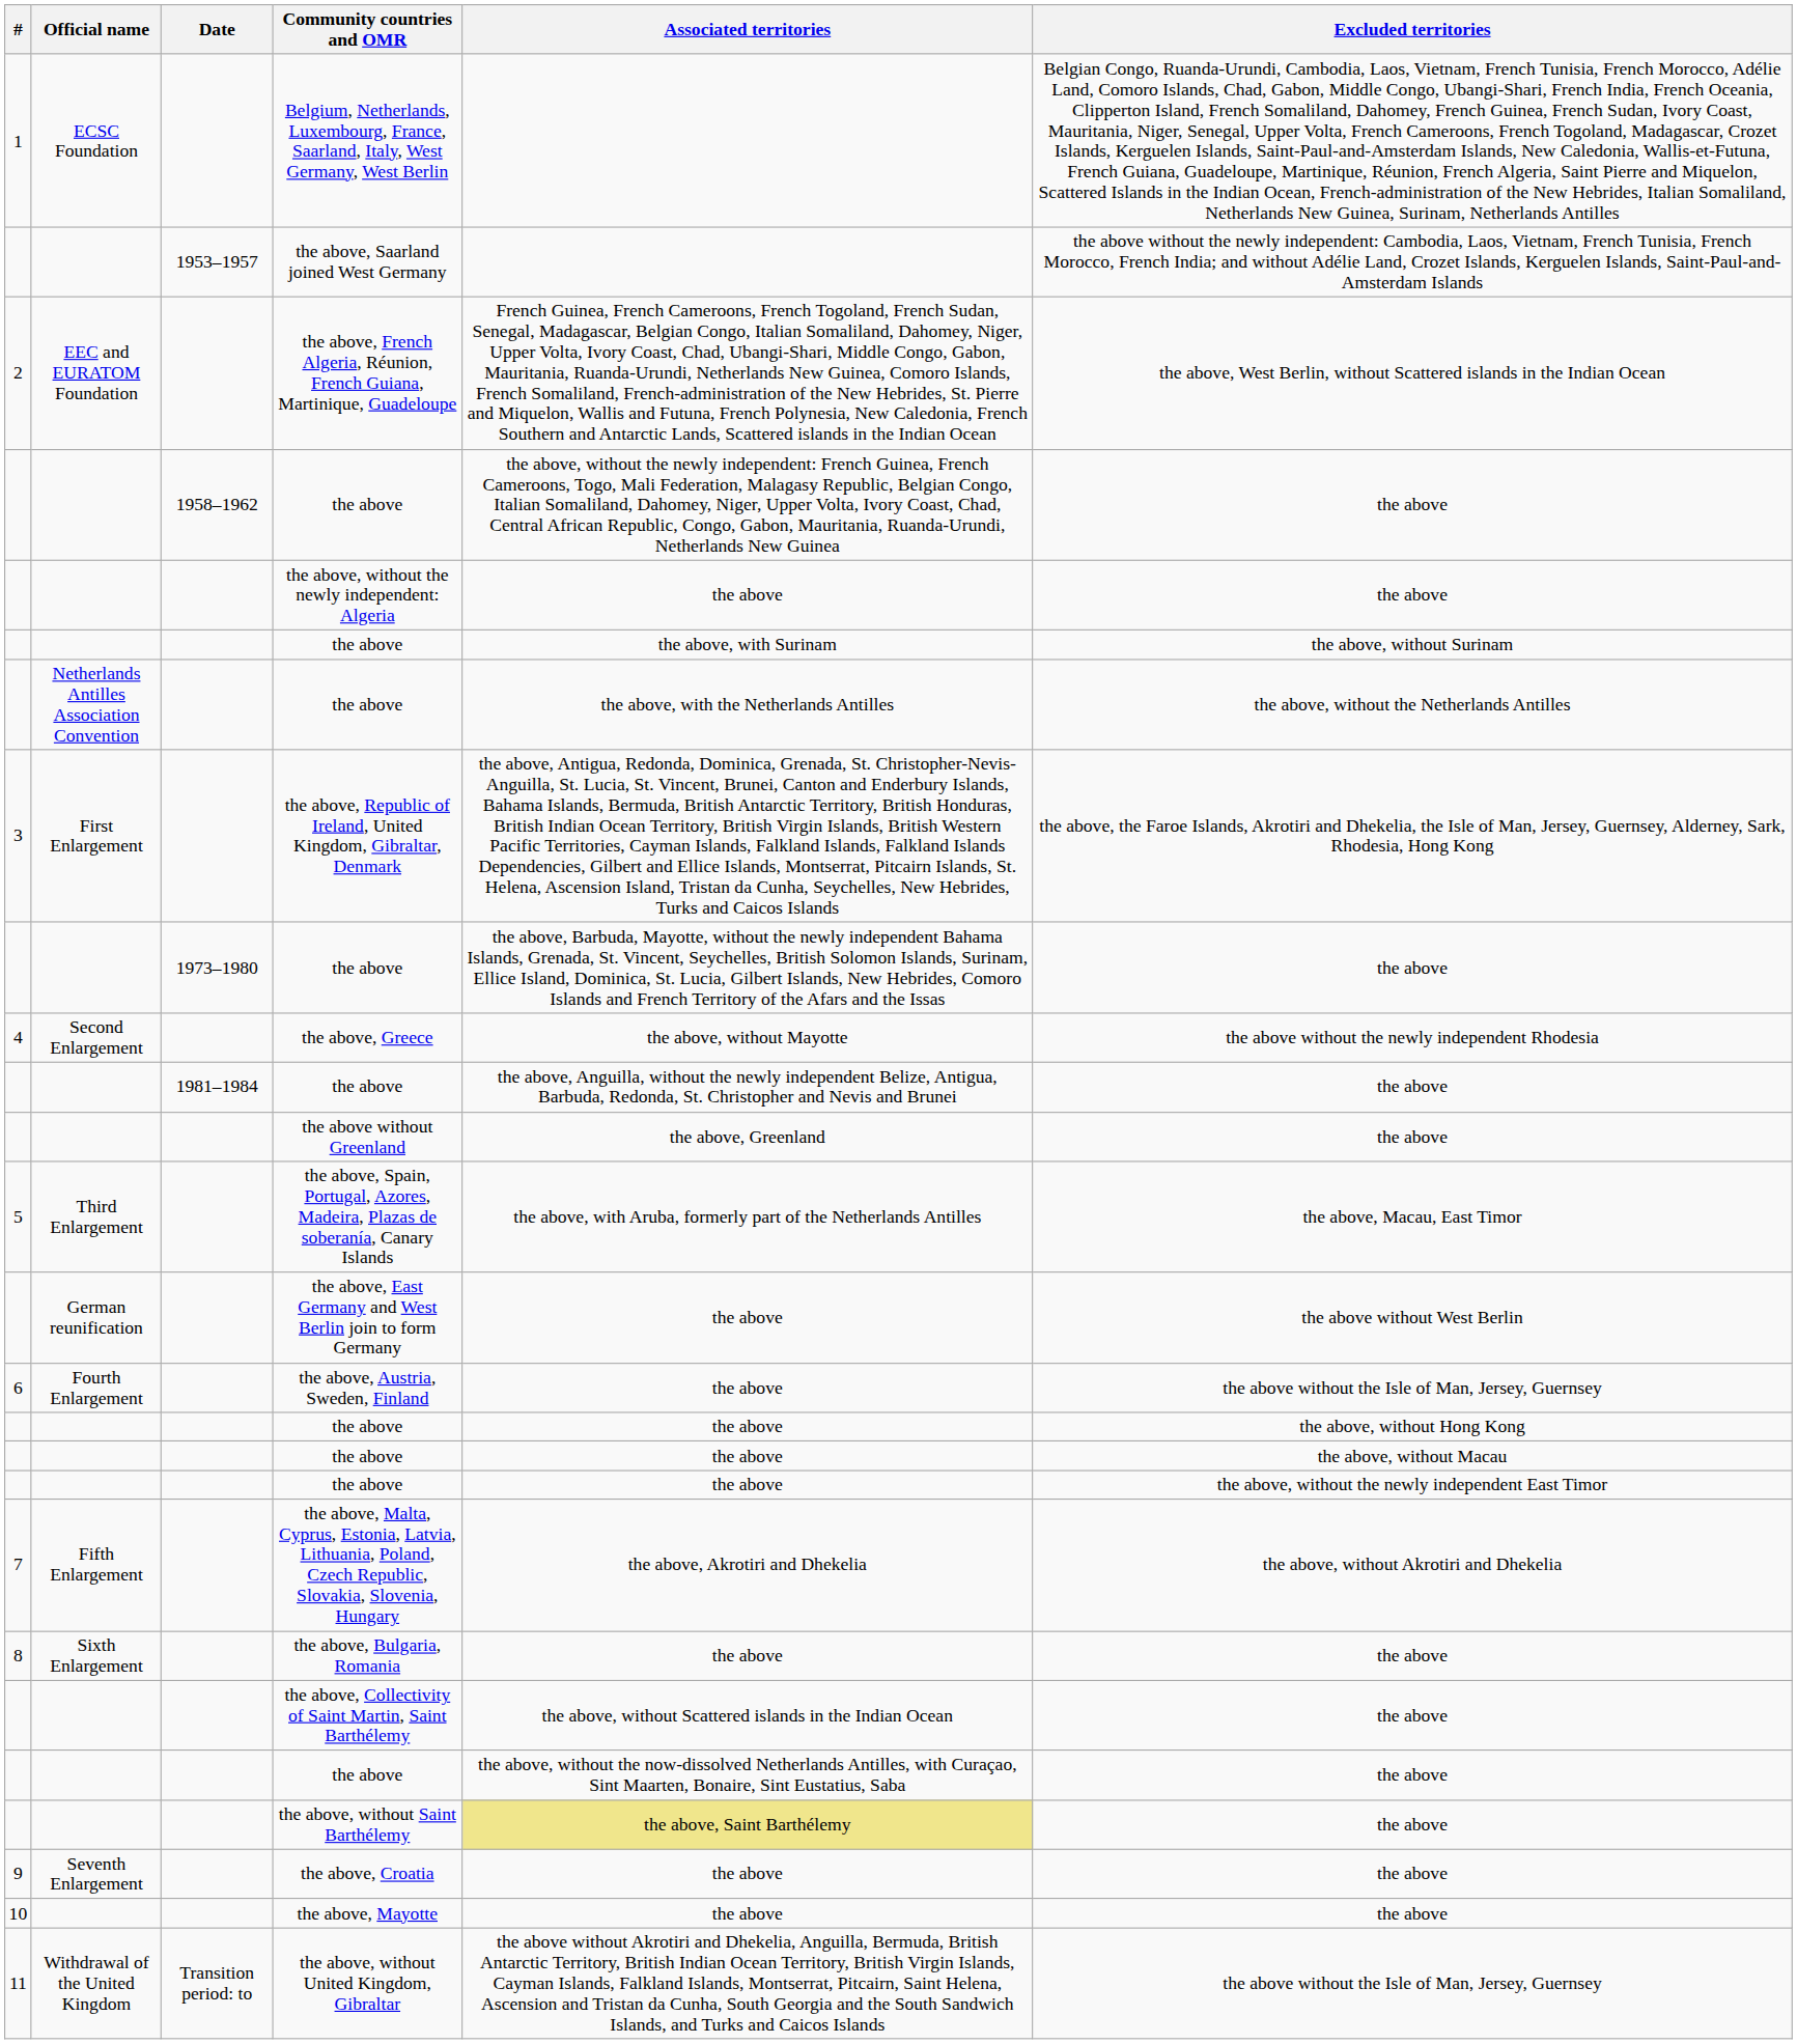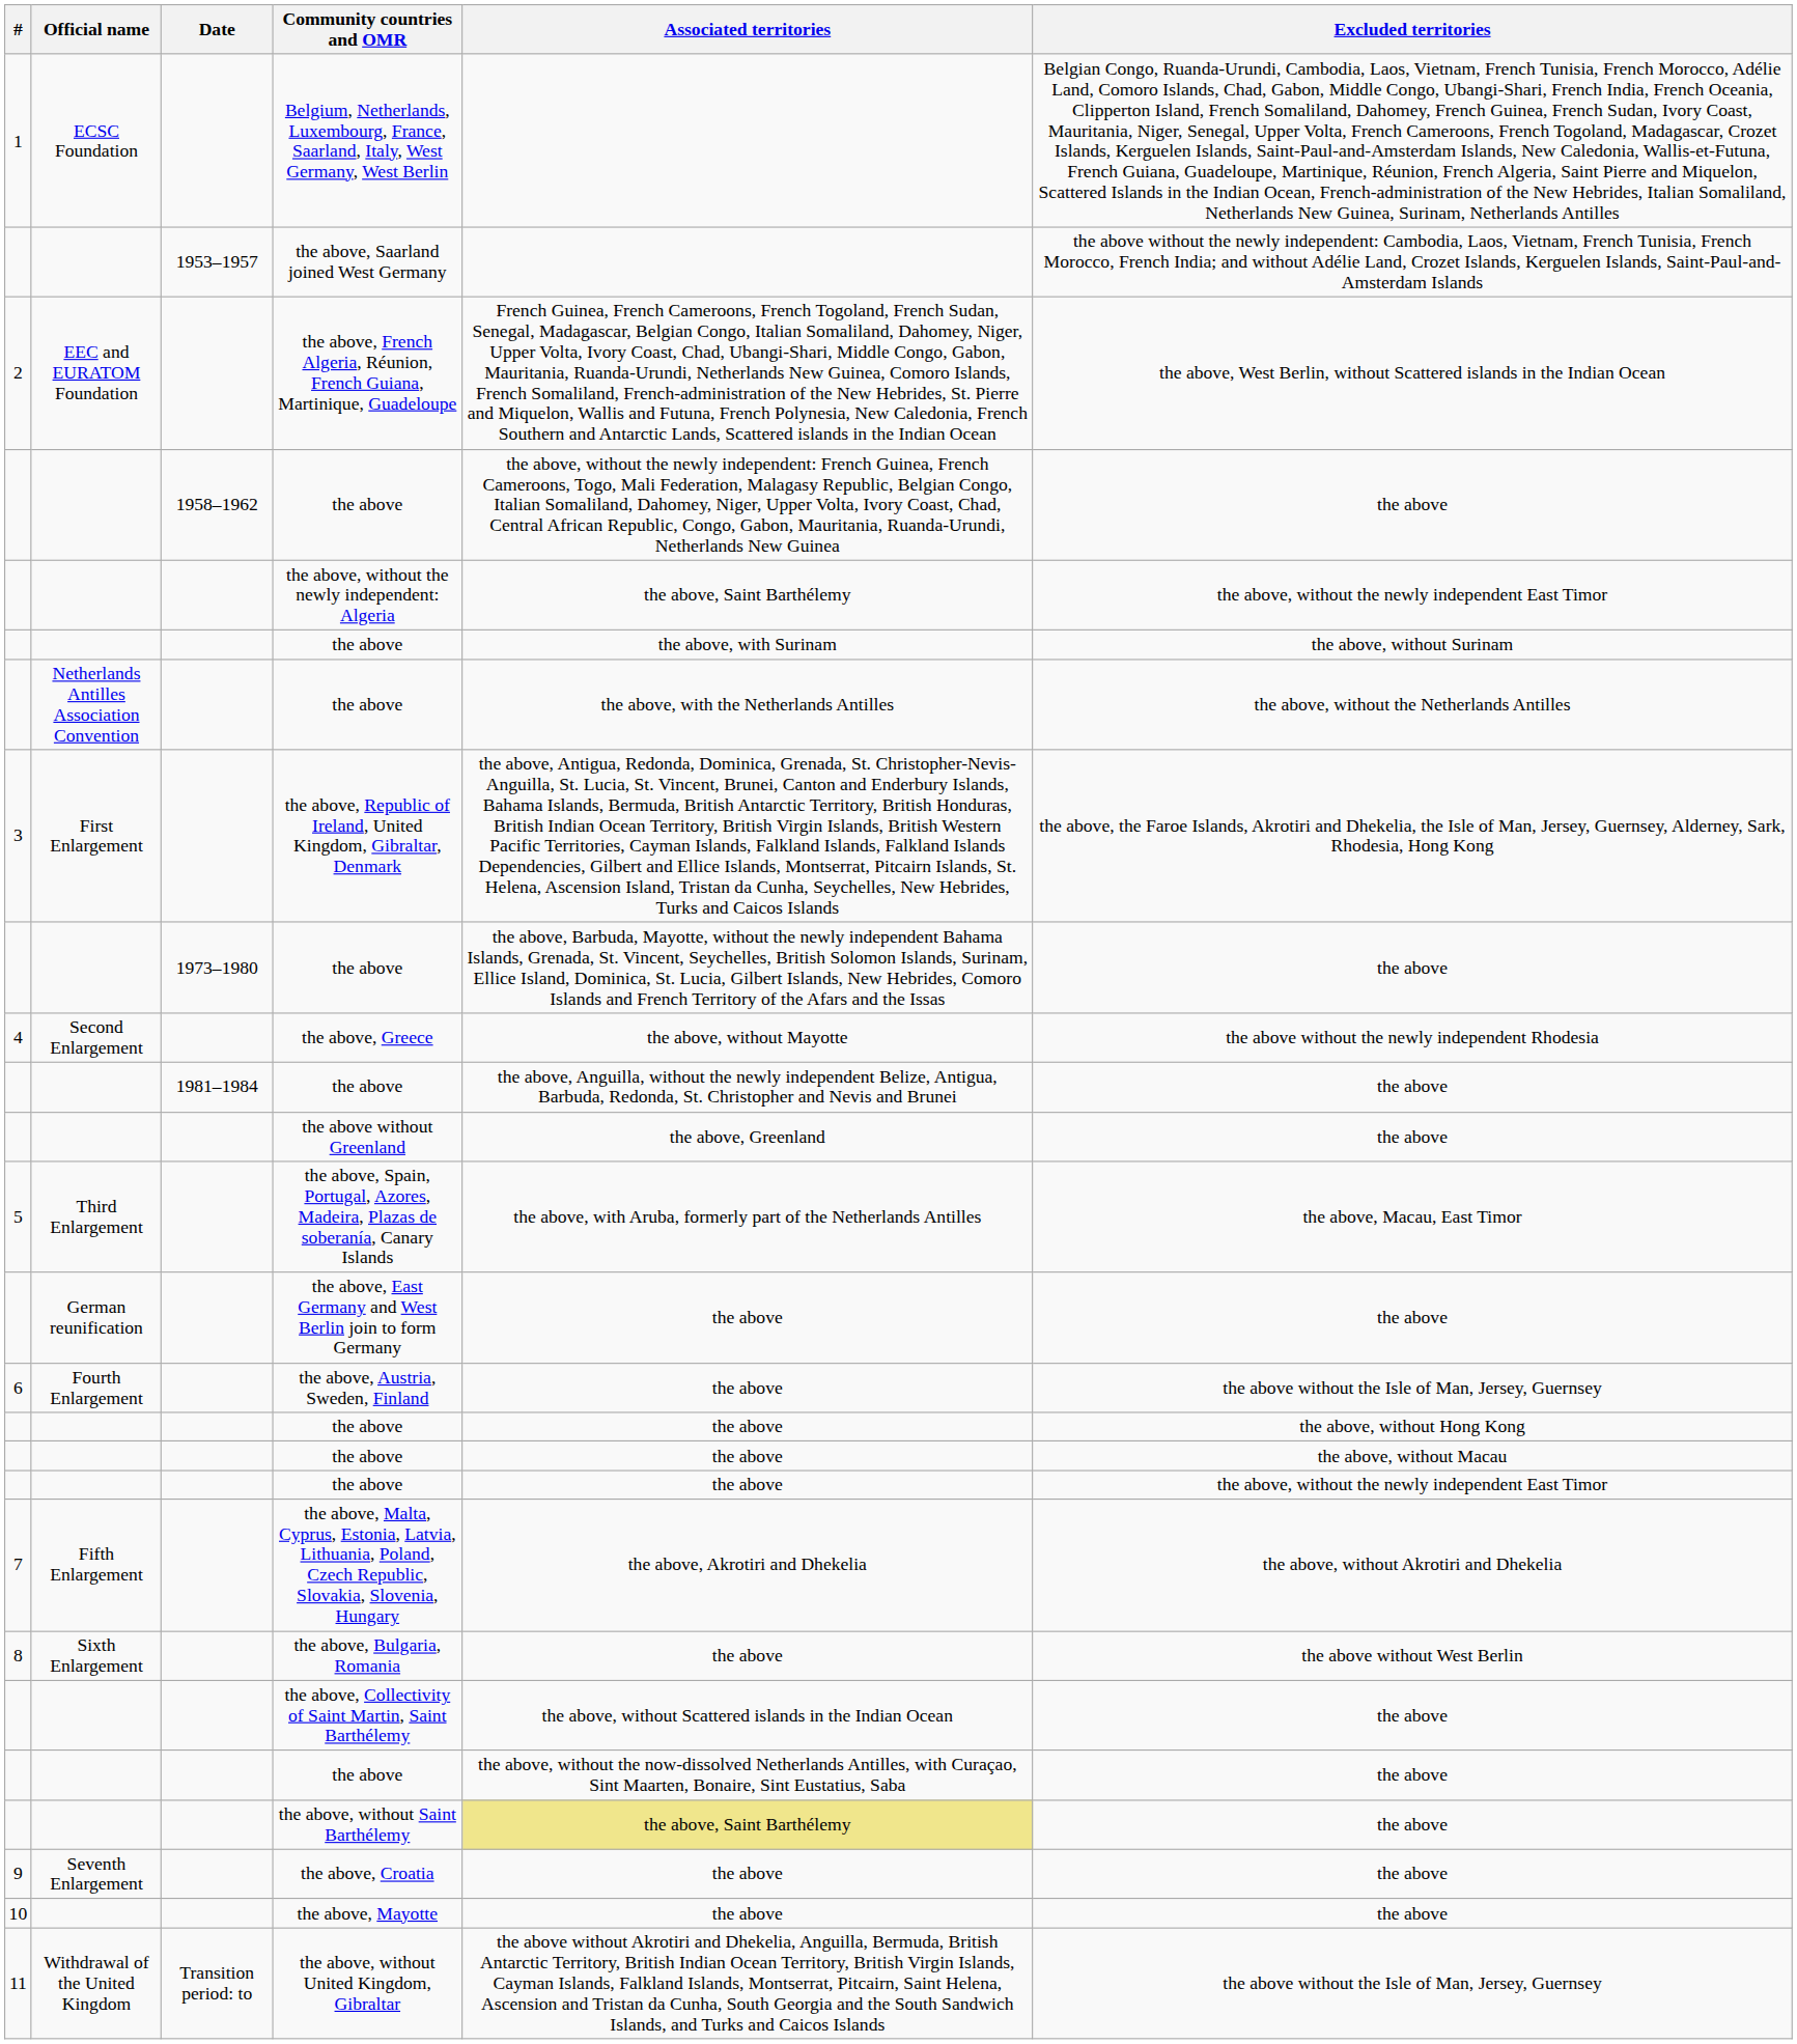 <table class="wikitable" style="text-align:center;">
 <tr>
 <th>#</th>
 <th>Official name</th>
 <th style="width:90px;">Date</th>
 <th>Community countries and <a href='#'>OMR</a></th>
 <th><a href='#'>Associated territories</a></th>
 <th><a href='#'>Excluded territories</a></th>
 </tr>
 <tr>
 <td>1</td>
 <td><a href='#'>ECSC</a> Foundation</td>
 <td></td>
 <td><a href='#'>Belgium</a>, <a href='#'>Netherlands</a>, <a href='#'>Luxembourg</a>, <a href='#'>France</a>, <a href='#'>Saarland</a>, <a href='#'>Italy</a>, <a href='#'>West Germany</a>, <a href='#'>West Berlin</a></td>
 <td></td>
 <td>Belgian Congo, Ruanda-Urundi, Cambodia, Laos, Vietnam, French Tunisia, French Morocco, Adélie Land, Comoro Islands, Chad, Gabon, Middle Congo, Ubangi-Shari, French India, French Oceania, Clipperton Island, French Somaliland, Dahomey, French Guinea, French Sudan, Ivory Coast, Mauritania, Niger, Senegal, Upper Volta, French Cameroons, French Togoland, Madagascar, Crozet Islands, Kerguelen Islands, Saint-Paul-and-Amsterdam Islands, New Caledonia, Wallis-et-Futuna, French Guiana, Guadeloupe, Martinique, Réunion, French Algeria, Saint Pierre and Miquelon, Scattered Islands in the Indian Ocean, French-administration of the New Hebrides, Italian Somaliland, Netherlands New Guinea, Surinam, Netherlands Antilles</td>
 </tr>
 <tr>
 <td></td>
 <td></td>
 <td>1953–1957</td>
 <td>the above, Saarland joined West Germany</td>
 <td></td>
 <td>the above without the newly independent: Cambodia, Laos, Vietnam, French Tunisia, French Morocco, French India; and without Adélie Land, Crozet Islands, Kerguelen Islands, Saint-Paul-and-Amsterdam Islands</td>
 </tr>
 <tr>
 <td>2</td>
 <td><a href='#'>EEC</a> and <a href='#'>EURATOM</a> Foundation</td>
 <td></td>
 <td>the above, <a href='#'>French Algeria</a>, Réunion, <a href='#'>French Guiana</a>, Martinique, <a href='#'>Guadeloupe</a></td>
 <td>French Guinea, French Cameroons, French Togoland, French Sudan, Senegal, Madagascar, Belgian Congo, Italian Somaliland, Dahomey, Niger, Upper Volta, Ivory Coast, Chad, Ubangi-Shari, Middle Congo, Gabon, Mauritania, Ruanda-Urundi, Netherlands New Guinea, Comoro Islands, French Somaliland, French-administration of the New Hebrides, St. Pierre and Miquelon, Wallis and Futuna, French Polynesia, New Caledonia, French Southern and Antarctic Lands, Scattered islands in the Indian Ocean</td>
 <td>the above, West Berlin, without Scattered islands in the Indian Ocean</td>
 </tr>
 <tr>
 <td></td>
 <td></td>
 <td>1958–1962</td>
 <td>the above</td>
 <td>the above, without the newly independent: French Guinea, French Cameroons, Togo, Mali Federation, Malagasy Republic, Belgian Congo, Italian Somaliland, Dahomey, Niger, Upper Volta, Ivory Coast, Chad, Central African Republic, Congo, Gabon, Mauritania, Ruanda-Urundi, Netherlands New Guinea</td>
 <td>the above</td>
 </tr>
 <tr>
 <td></td>
 <td></td>
 <td></td>
 <td>the above, without the newly independent: <a href='#'>Algeria</a></td>
-<td>the above</td>
-<td>the above</td>
+<td>the above, Saint Barthélemy</td>
+<td>the above, without the newly independent East Timor</td>
 </tr>
 <tr>
 <td></td>
 <td></td>
 <td></td>
 <td>the above</td>
 <td>the above, with Surinam</td>
 <td>the above, without Surinam</td>
 </tr>
 <tr>
 <td></td>
 <td><a href='#'>Netherlands Antilles Association Convention</a></td>
 <td></td>
 <td>the above</td>
 <td>the above, with the Netherlands Antilles</td>
 <td>the above, without the Netherlands Antilles</td>
 </tr>
 <tr>
 <td>3</td>
 <td>First Enlargement</td>
 <td></td>
 <td>the above, <a href='#'>Republic of Ireland</a>, United Kingdom, <a href='#'>Gibraltar</a>, <a href='#'>Denmark</a></td>
 <td>the above, Antigua, Redonda, Dominica, Grenada, St. Christopher-Nevis-Anguilla, St. Lucia, St. Vincent, Brunei, Canton and Enderbury Islands, Bahama Islands, Bermuda, British Antarctic Territory, British Honduras, British Indian Ocean Territory, British Virgin Islands, British Western Pacific Territories, Cayman Islands, Falkland Islands, Falkland Islands Dependencies, Gilbert and Ellice Islands, Montserrat, Pitcairn Islands, St. Helena, Ascension Island, Tristan da Cunha, Seychelles, New Hebrides, Turks and Caicos Islands</td>
 <td>the above, the Faroe Islands, Akrotiri and Dhekelia, the Isle of Man, Jersey, Guernsey, Alderney, Sark, Rhodesia, Hong Kong</td>
 </tr>
 <tr>
 <td></td>
 <td></td>
 <td>1973–1980</td>
 <td>the above</td>
 <td>the above, Barbuda, Mayotte, without the newly independent Bahama Islands, Grenada, St. Vincent, Seychelles, British Solomon Islands, Surinam, Ellice Island, Dominica, St. Lucia, Gilbert Islands, New Hebrides, Comoro Islands and French Territory of the Afars and the Issas</td>
 <td>the above</td>
 </tr>
 <tr>
 <td>4</td>
 <td>Second Enlargement</td>
 <td></td>
 <td>the above, <a href='#'>Greece</a></td>
 <td>the above, without Mayotte</td>
 <td>the above without the newly independent Rhodesia</td>
 </tr>
 <tr>
 <td></td>
 <td></td>
 <td>1981–1984</td>
 <td>the above</td>
 <td>the above, Anguilla, without the newly independent Belize, Antigua, Barbuda, Redonda, St. Christopher and Nevis and Brunei</td>
 <td>the above</td>
 </tr>
 <tr>
 <td></td>
 <td></td>
 <td></td>
 <td>the above without <a href='#'>Greenland</a></td>
 <td>the above, Greenland</td>
 <td>the above</td>
 </tr>
 <tr>
 <td>5</td>
 <td>Third Enlargement</td>
 <td></td>
 <td>the above, Spain, <a href='#'>Portugal</a>, <a href='#'>Azores</a>, <a href='#'>Madeira</a>, <a href='#'>Plazas de soberanía</a>, Canary Islands</td>
 <td>the above, with Aruba, formerly part of the Netherlands Antilles</td>
 <td>the above, Macau, East Timor</td>
 </tr>
 <tr>
 <td></td>
 <td>German reunification</td>
 <td></td>
 <td>the above, <a href='#'>East Germany</a> and <a href='#'>West Berlin</a> join to form Germany</td>
 <td>the above</td>
-<td>the above without West Berlin</td>
+<td>the above</td>
 </tr>
 <tr>
 <td>6</td>
 <td>Fourth Enlargement</td>
 <td></td>
 <td>the above, <a href='#'>Austria</a>, Sweden, <a href='#'>Finland</a></td>
 <td>the above</td>
 <td>the above without the Isle of Man, Jersey, Guernsey</td>
 </tr>
 <tr>
 <td></td>
 <td></td>
 <td></td>
 <td>the above</td>
 <td>the above</td>
 <td>the above, without Hong Kong</td>
 </tr>
 <tr>
 <td></td>
 <td></td>
 <td></td>
 <td>the above</td>
 <td>the above</td>
 <td>the above, without Macau</td>
 </tr>
 <tr>
 <td></td>
 <td></td>
 <td></td>
 <td>the above</td>
 <td>the above</td>
 <td>the above, without the newly independent East Timor</td>
 </tr>
 <tr>
 <td>7</td>
 <td>Fifth Enlargement</td>
 <td></td>
 <td>the above, <a href='#'>Malta</a>, <a href='#'>Cyprus</a>, <a href='#'>Estonia</a>, <a href='#'>Latvia</a>, <a href='#'>Lithuania</a>, <a href='#'>Poland</a>, <a href='#'>Czech Republic</a>, <a href='#'>Slovakia</a>, <a href='#'>Slovenia</a>, <a href='#'>Hungary</a></td>
 <td>the above, Akrotiri and Dhekelia</td>
 <td>the above, without Akrotiri and Dhekelia</td>
 </tr>
 <tr>
 <td>8</td>
 <td>Sixth Enlargement</td>
 <td></td>
 <td>the above, <a href='#'>Bulgaria</a>, <a href='#'>Romania</a></td>
 <td>the above</td>
-<td>the above</td>
+<td>the above without West Berlin</td>
 </tr>
 <tr>
 <td></td>
 <td></td>
 <td></td>
 <td>the above, <a href='#'>Collectivity of Saint Martin</a>, <a href='#'>Saint Barthélemy</a></td>
 <td>the above, without Scattered islands in the Indian Ocean</td>
 <td>the above</td>
 </tr>
 <tr>
 <td></td>
 <td></td>
 <td></td>
 <td>the above</td>
 <td>the above, without the now-dissolved Netherlands Antilles, with Curaçao, Sint Maarten, Bonaire, Sint Eustatius, Saba</td>
 <td>the above</td>
 </tr>
 <tr>
 <td></td>
 <td></td>
 <td></td>
 <td>the above, without <a href='#'>Saint Barthélemy</a></td>
 <td style="background: khaki;">the above, Saint Barthélemy</td>
 <td>the above</td>
 </tr>
 <tr>
 <td>9</td>
 <td>Seventh Enlargement <br></td>
 <td></td>
 <td>the above, <a href='#'>Croatia</a></td>
 <td>the above</td>
 <td>the above</td>
 </tr>
 <tr>
 <td>10</td>
 <td></td>
 <td></td>
 <td>the above, <a href='#'>Mayotte</a></td>
 <td>the above</td>
 <td>the above</td>
 </tr>
 <tr>
 <td>11</td>
 <td>Withdrawal of the United Kingdom</td>
 <td>Transition period:  to </td>
 <td>the above, without United Kingdom, <a href='#'>Gibraltar</a></td>
 <td>the above without Akrotiri and Dhekelia, Anguilla, Bermuda, British Antarctic Territory, British Indian Ocean Territory, British Virgin Islands, Cayman Islands, Falkland Islands, Montserrat, Pitcairn, Saint Helena, Ascension and Tristan da Cunha, South Georgia and the South Sandwich Islands, and Turks and Caicos Islands</td>
 <td>the above without the Isle of Man, Jersey, Guernsey</td>
 </tr>
 </table>
